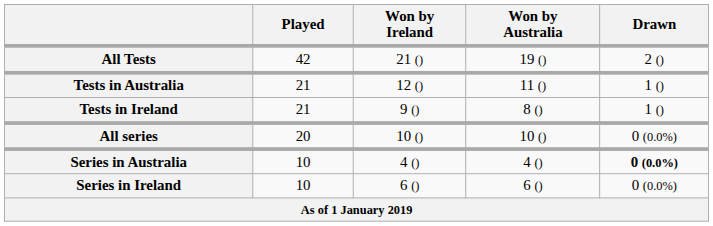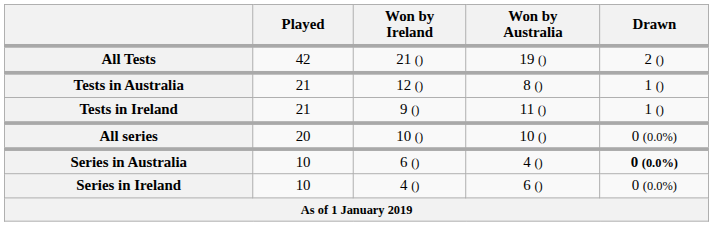 <table class=wikitable style="text-align:center;" width=60%>
 <tr>
 <th scope="col"></th>
 <th scope="col">Played</th>
 <th scope="col">Won by<br>Ireland</th>
 <th scope="col">Won by<br>Australia</th>
 <th scope="col">Drawn</th>
 </tr>
 <tr style="border-top:4px solid #a9a9a9;">
 <th scope="row">All Tests</th>
 <td>42</td>
 <td>21 <small>()</small></td>
 <td>19 <small>()</small></td>
 <td>2 <small>()</small></td>
 </tr>
 <tr style="border-top:4px solid #a9a9a9;">
 <th scope="row">Tests in Australia</th>
 <td>21</td>
 <td>12 <small>()</small></td>
-<td>11 <small>()</small></td>
+<td>8 <small>()</small></td>
 <td>1 <small>()</small></td>
 </tr>
 <tr>
 <th scope="row">Tests in Ireland</th>
 <td>21</td>
 <td>9 <small>()</small></td>
-<td>8 <small>()</small></td>
+<td>11 <small>()</small></td>
 <td>1 <small>()</small></td>
 </tr>
 <tr style="border-top:4px solid #a9a9a9;">
 <th scope="row">All series</th>
 <td>20</td>
 <td>10 <small>()</small></td>
 <td>10 <small>()</small></td>
 <td>0 <small>(0.0%)</small></td>
 </tr>
 <tr style="border-top:4px solid #a9a9a9;">
 <th scope="row">Series in Australia</th>
 <td>10</td>
-<td>4 <small>()</small></td>
+<td>6 <small>()</small></td>
 <td>4 <small>()</small></td>
 <td><strong>0 <small>(0.0%)</small></strong></td>
 </tr>
 <tr>
 <th scope="row">Series in Ireland</th>
 <td>10</td>
-<td>6 <small>()</small></td>
+<td>4 <small>()</small></td>
 <td>6 <small>()</small></td>
 <td>0 <small>(0.0%)</small></td>
 </tr>
 <tr>
 <th colspan=5><small>As of 1 January 2019</small></th>
 </tr>
 </table>
